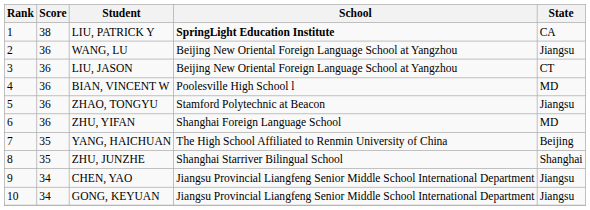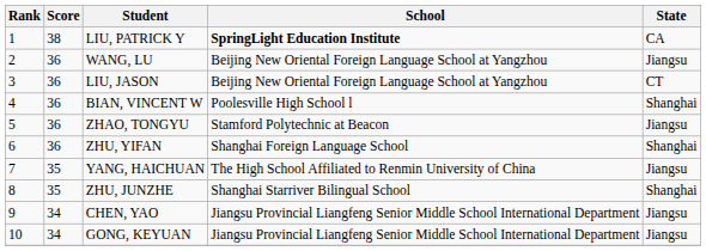 <table class="wikitable">
 <tr>
 <th>Rank</th>
 <th>Score</th>
 <th>Student</th>
 <th>School</th>
 <th>State</th>
 </tr>
 <tr>
 <td>1</td>
 <td>38</td>
 <td>LIU, PATRICK Y</td>
 <td><strong>SpringLight Education Institute</strong></td>
 <td>CA</td>
 </tr>
 <tr>
 <td>2</td>
 <td>36</td>
 <td>WANG, LU</td>
 <td>Beijing New Oriental Foreign Language School at Yangzhou</td>
 <td>Jiangsu</td>
 </tr>
 <tr>
 <td>3</td>
 <td>36</td>
 <td>LIU, JASON</td>
 <td>Beijing New Oriental Foreign Language School at Yangzhou</td>
 <td>CT</td>
 </tr>
 <tr>
 <td>4</td>
 <td>36</td>
 <td>BIAN, VINCENT W</td>
 <td>Poolesville High School l</td>
-<td>MD</td>
+<td>Shanghai</td>
 </tr>
 <tr>
 <td>5</td>
 <td>36</td>
 <td>ZHAO, TONGYU</td>
 <td>Stamford Polytechnic at Beacon</td>
 <td>Jiangsu</td>
 </tr>
 <tr>
 <td>6</td>
 <td>36</td>
 <td>ZHU, YIFAN</td>
 <td>Shanghai Foreign Language School</td>
-<td>MD</td>
+<td>Shanghai</td>
 </tr>
 <tr>
 <td>7</td>
 <td>35</td>
 <td>YANG, HAICHUAN</td>
 <td>The High School Affiliated to Renmin University of China</td>
-<td>Beijing</td>
+<td>Jiangsu</td>
 </tr>
 <tr>
 <td>8</td>
 <td>35</td>
 <td>ZHU, JUNZHE</td>
 <td>Shanghai Starriver Bilingual School</td>
 <td>Shanghai</td>
 </tr>
 <tr>
 <td>9</td>
 <td>34</td>
 <td>CHEN, YAO</td>
 <td>Jiangsu Provincial Liangfeng Senior Middle School International Department</td>
 <td>Jiangsu</td>
 </tr>
 <tr>
 <td>10</td>
 <td>34</td>
 <td>GONG, KEYUAN</td>
 <td>Jiangsu Provincial Liangfeng Senior Middle School International Department</td>
 <td>Jiangsu</td>
 </tr>
 <tr>
 </tr>
 </table>
